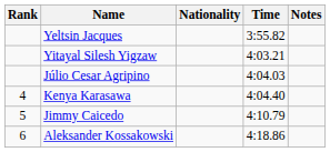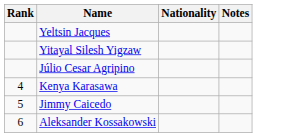 <table class="wikitable sortable" style="text-align:center">
 <tr>
 <th>Rank</th>
 <th>Name</th>
 <th>Nationality</th>
-<th>Time</th>
 <th>Notes</th>
 </tr>
 <tr>
 <td></td>
 <td align="left"><a href='#'>Yeltsin Jacques</a></td>
 <td align="left"></td>
-<td>3:55.82</td>
 <td></td>
 </tr>
 <tr>
 <td></td>
 <td align="left"><a href='#'>Yitayal Silesh Yigzaw</a></td>
 <td align="left"></td>
-<td>4:03.21</td>
 <td></td>
 </tr>
 <tr>
 <td></td>
 <td align="left"><a href='#'>Júlio Cesar Agripino</a></td>
 <td align="left"></td>
-<td>4:04.03</td>
 <td></td>
 </tr>
 <tr>
 <td>4</td>
 <td align="left"><a href='#'>Kenya Karasawa</a></td>
 <td align="left"></td>
-<td>4:04.40</td>
 <td></td>
 </tr>
 <tr>
 <td>5</td>
 <td align="left"><a href='#'>Jimmy Caicedo</a></td>
 <td align="left"></td>
-<td>4:10.79</td>
 <td></td>
 </tr>
 <tr>
 <td>6</td>
 <td align="left"><a href='#'>Aleksander Kossakowski</a></td>
 <td align="left"></td>
-<td>4:18.86</td>
 <td></td>
 </tr>
 </table>
